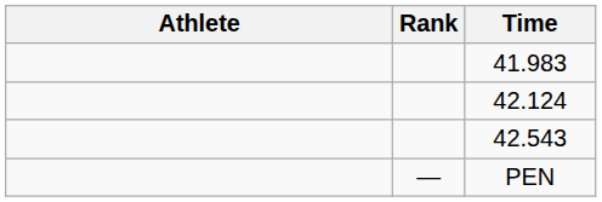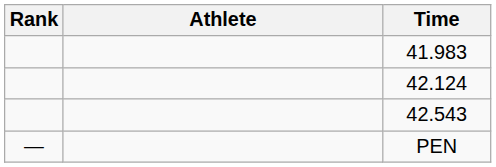 <table class=wikitable style="text-align:center">
 <tr>
+<th width=40>Rank</th>
 <th width=250>Athlete</th>
-<th width=40>Rank</th>
 <th width=80>Time</th>
 </tr>
 <tr>
+<td></td>
 <td align=left></td>
-<td></td>
 <td>41.983</td>
 </tr>
 <tr>
+<td></td>
 <td align=left></td>
-<td></td>
 <td>42.124</td>
 </tr>
 <tr>
+<td></td>
 <td align=left></td>
-<td></td>
 <td>42.543</td>
 </tr>
 <tr>
+<td>—</td>
 <td align=left></td>
-<td>—</td>
 <td>PEN</td>
 </tr>
 </table>
